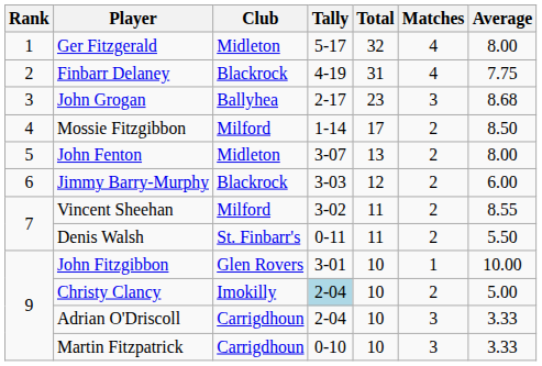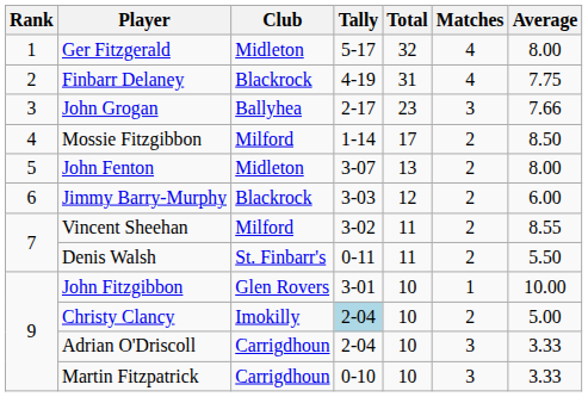 <table class="wikitable">
 <tr>
 <th>Rank</th>
 <th>Player</th>
 <th>Club</th>
 <th>Tally</th>
 <th>Total</th>
 <th>Matches</th>
 <th>Average</th>
 </tr>
 <tr>
 <td rowspan=1 align=center>1</td>
 <td><a href='#'>Ger Fitzgerald</a></td>
 <td><a href='#'>Midleton</a></td>
 <td align=center>5-17</td>
 <td align=center>32</td>
 <td align=center>4</td>
 <td align=center>8.00</td>
 </tr>
 <tr>
 <td rowspan=1 align=center>2</td>
 <td><a href='#'>Finbarr Delaney</a></td>
 <td><a href='#'>Blackrock</a></td>
 <td align=center>4-19</td>
 <td align=center>31</td>
 <td align=center>4</td>
 <td align=center>7.75</td>
 </tr>
 <tr>
 <td rowspan=1 align=center>3</td>
 <td><a href='#'>John Grogan</a></td>
 <td><a href='#'>Ballyhea</a></td>
 <td align=center>2-17</td>
 <td align=center>23</td>
 <td align=center>3</td>
-<td align=center>8.68</td>
+<td align=center>7.66</td>
 </tr>
 <tr>
 <td rowspan=1 align=center>4</td>
 <td>Mossie Fitzgibbon</td>
 <td><a href='#'>Milford</a></td>
 <td align=center>1-14</td>
 <td align=center>17</td>
 <td align=center>2</td>
 <td align=center>8.50</td>
 </tr>
 <tr>
 <td rowspan=1 align=center>5</td>
 <td><a href='#'>John Fenton</a></td>
 <td><a href='#'>Midleton</a></td>
 <td align=center>3-07</td>
 <td align=center>13</td>
 <td align=center>2</td>
 <td align=center>8.00</td>
 </tr>
 <tr>
 <td rowspan=1 align=center>6</td>
 <td><a href='#'>Jimmy Barry-Murphy</a></td>
 <td><a href='#'>Blackrock</a></td>
 <td align=center>3-03</td>
 <td align=center>12</td>
 <td align=center>2</td>
 <td align=center>6.00</td>
 </tr>
 <tr>
 <td rowspan=2 align=center>7</td>
 <td>Vincent Sheehan</td>
 <td><a href='#'>Milford</a></td>
 <td align=center>3-02</td>
 <td align=center>11</td>
 <td align=center>2</td>
 <td align=center>8.55</td>
 </tr>
 <tr>
 <td>Denis Walsh</td>
 <td><a href='#'>St. Finbarr's</a></td>
 <td align=center>0-11</td>
 <td align=center>11</td>
 <td align=center>2</td>
 <td align=center>5.50</td>
 </tr>
 <tr>
 <td rowspan=4 align=center>9</td>
 <td><a href='#'>John Fitzgibbon</a></td>
 <td><a href='#'>Glen Rovers</a></td>
 <td align=center>3-01</td>
 <td align=center>10</td>
 <td align=center>1</td>
 <td align=center>10.00</td>
 </tr>
 <tr>
 <td><a href='#'>Christy Clancy</a></td>
 <td><a href='#'>Imokilly</a></td>
 <td align=center style="background: lightblue;">2-04</td>
 <td align=center>10</td>
 <td align=center>2</td>
 <td align=center>5.00</td>
 </tr>
 <tr>
 <td>Adrian O'Driscoll</td>
 <td><a href='#'>Carrigdhoun</a></td>
 <td align=center>2-04</td>
 <td align=center>10</td>
 <td align=center>3</td>
 <td align=center>3.33</td>
 </tr>
 <tr>
 <td>Martin Fitzpatrick</td>
 <td><a href='#'>Carrigdhoun</a></td>
 <td align=center>0-10</td>
 <td align=center>10</td>
 <td align=center>3</td>
 <td align=center>3.33</td>
 </tr>
 </table>
